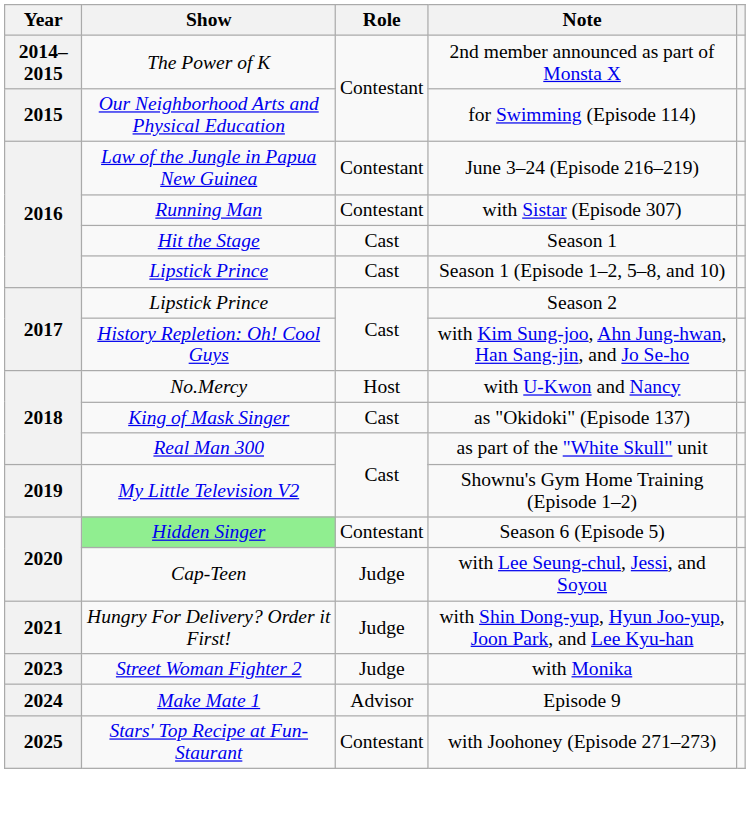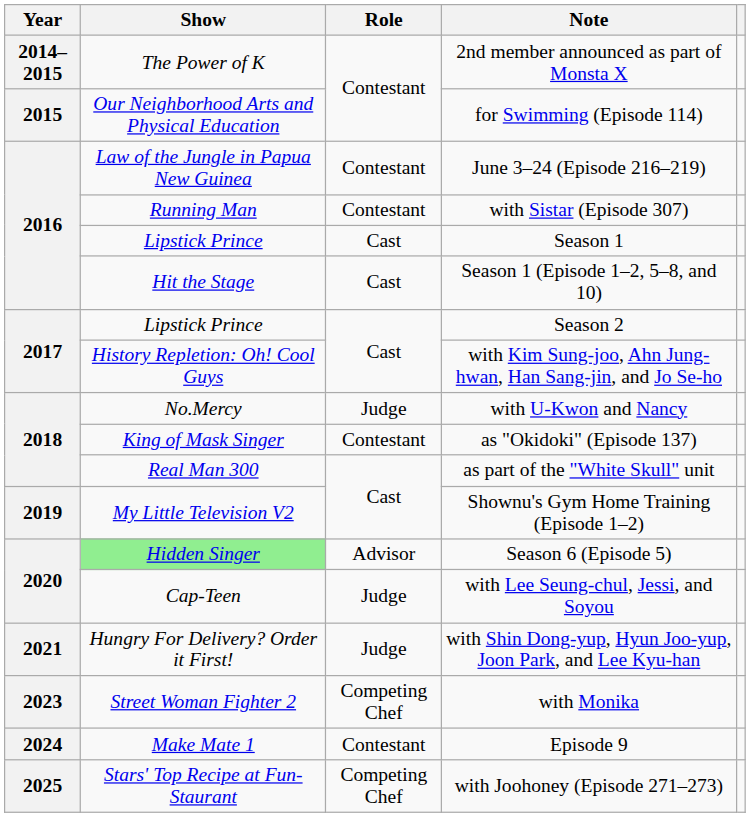 <table class="wikitable sortable plainrowheaders" style="text-align: center;">
 <tr>
 <th scope="col">Year</th>
 <th scope="col">Show</th>
 <th scope="col">Role</th>
 <th scope="col">Note</th>
 <th scope="col" class="unsortable"></th>
 </tr>
 <tr>
 <th scope="row">2014–2015</th>
 <td><em>The Power of K</em></td>
 <td rowspan="2">Contestant</td>
 <td>2nd member announced as part of <a href='#'>Monsta X</a></td>
 <td></td>
 </tr>
 <tr>
 <th scope="row">2015</th>
 <td><em><a href='#'>Our Neighborhood Arts and Physical Education</a></em></td>
 <td>for <a href='#'>Swimming</a> (Episode 114)</td>
 <td></td>
 </tr>
 <tr>
 <th scope="row" rowspan="4">2016</th>
 <td><em><a href='#'>Law of the Jungle in Papua New Guinea</a></em></td>
 <td>Contestant</td>
 <td>June 3–24 (Episode 216–219)</td>
 <td></td>
 </tr>
 <tr>
 <td><em><a href='#'>Running Man</a></em></td>
 <td>Contestant</td>
 <td>with <a href='#'>Sistar</a> (Episode 307)</td>
 <td></td>
 </tr>
 <tr>
-<td><em><a href='#'>Hit the Stage</a></em></td>
+<td><em><a href='#'>Lipstick Prince</a></em></td>
 <td>Cast</td>
 <td>Season 1</td>
 <td></td>
 </tr>
 <tr>
-<td><em><a href='#'>Lipstick Prince</a></em></td>
+<td><em><a href='#'>Hit the Stage</a></em></td>
 <td>Cast</td>
 <td>Season 1 (Episode 1–2, 5–8, and 10)</td>
 <td></td>
 </tr>
 <tr>
 <th scope="row" rowspan="2">2017</th>
 <td><em>Lipstick Prince</em></td>
 <td rowspan="2">Cast</td>
 <td>Season 2</td>
 <td></td>
 </tr>
 <tr>
 <td><em><a href='#'>History Repletion: Oh! Cool Guys</a></em></td>
 <td>with <a href='#'>Kim Sung-joo</a>, <a href='#'>Ahn Jung-hwan</a>, <a href='#'>Han Sang-jin</a>, and <a href='#'>Jo Se-ho</a></td>
 <td></td>
 </tr>
 <tr>
 <th scope="row" rowspan="3">2018</th>
 <td><em>No.Mercy</em></td>
-<td>Host</td>
+<td>Judge</td>
 <td>with <a href='#'>U-Kwon</a> and <a href='#'>Nancy</a></td>
 <td></td>
 </tr>
 <tr>
 <td><em><a href='#'>King of Mask Singer</a></em></td>
-<td>Cast</td>
+<td>Contestant</td>
 <td>as "Okidoki" (Episode 137)</td>
 <td></td>
 </tr>
 <tr>
 <td><em><a href='#'>Real Man 300</a></em></td>
 <td rowspan="2">Cast</td>
 <td>as part of the <a href='#'>"White Skull"</a> unit</td>
 <td></td>
 </tr>
 <tr>
 <th scope="row">2019</th>
 <td><em><a href='#'>My Little Television V2</a></em></td>
 <td>Shownu's Gym Home Training (Episode 1–2)</td>
 <td></td>
 </tr>
 <tr>
 <th scope="row" rowspan="2">2020</th>
 <td style="background: lightgreen;"><em><a href='#'>Hidden Singer</a></em></td>
-<td>Contestant</td>
+<td>Advisor</td>
 <td>Season 6 (Episode 5)</td>
 <td></td>
 </tr>
 <tr>
 <td><em>Cap-Teen</em></td>
 <td>Judge</td>
 <td>with <a href='#'>Lee Seung-chul</a>, <a href='#'>Jessi</a>, and <a href='#'>Soyou</a></td>
 <td></td>
 </tr>
 <tr>
 <th scope="row">2021</th>
 <td><em>Hungry For Delivery? Order it First!</em></td>
 <td>Judge</td>
 <td>with <a href='#'>Shin Dong-yup</a>, <a href='#'>Hyun Joo-yup</a>, <a href='#'>Joon Park</a>, and <a href='#'>Lee Kyu-han</a></td>
 <td></td>
 </tr>
 <tr>
 <th scope="row">2023</th>
 <td><em><a href='#'>Street Woman Fighter 2</a></em></td>
-<td>Judge</td>
+<td>Competing Chef</td>
 <td>with <a href='#'>Monika</a></td>
 <td></td>
 </tr>
 <tr>
 <th scope="row">2024</th>
 <td><em><a href='#'>Make Mate 1</a></em></td>
-<td>Advisor</td>
+<td>Contestant</td>
 <td>Episode 9</td>
 <td></td>
 </tr>
 <tr>
 <th scope="row">2025</th>
 <td><em><a href='#'>Stars' Top Recipe at Fun-Staurant</a></em></td>
-<td>Contestant</td>
+<td>Competing Chef</td>
 <td>with Joohoney (Episode 271–273)</td>
 <td></td>
 </tr>
 </table>
